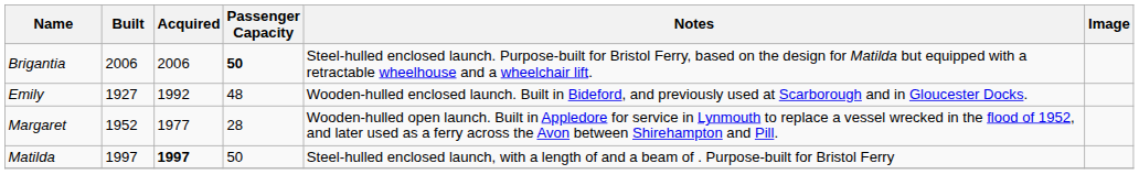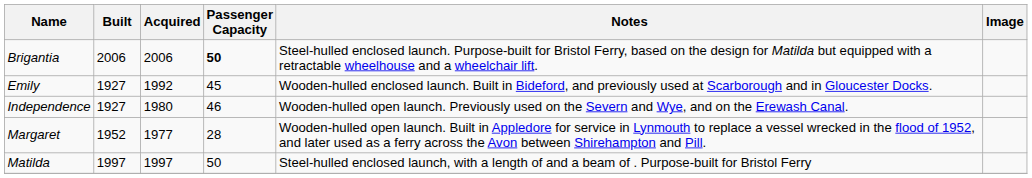 <table class="wikitable sortable">
 <tr>
 <th width="100">Name</th>
 <th width="50">Built</th>
 <th width="50">Acquired</th>
 <th width="50">Passenger Capacity</th>
 <th class="unsortable">Notes</th>
 <th class="unsortable">Image</th>
 </tr>
 <tr ->
 <td><em>Brigantia</em></td>
 <td>2006</td>
 <td>2006</td>
 <td><strong>50</strong></td>
 <td>Steel-hulled enclosed launch. Purpose-built for Bristol Ferry, based on the design for <em>Matilda</em> but equipped with a retractable <a href='#'>wheelhouse</a> and a <a href='#'>wheelchair lift</a>.</td>
 <td></td>
 </tr>
 <tr ->
 <td><em>Emily</em></td>
 <td>1927</td>
 <td>1992</td>
-<td>48</td>
+<td>45</td>
 <td>Wooden-hulled enclosed launch. Built in <a href='#'>Bideford</a>, and previously used at <a href='#'>Scarborough</a> and in <a href='#'>Gloucester Docks</a>.</td>
+<td></td>
+</tr>
+<tr ->
+<td><em>Independence</em></td>
+<td>1927</td>
+<td>1980</td>
+<td>46</td>
+<td>Wooden-hulled open launch. Previously used on the <a href='#'>Severn</a> and <a href='#'>Wye</a>, and on the <a href='#'>Erewash Canal</a>.</td>
 <td></td>
 </tr>
 <tr ->
 <td><em>Margaret</em></td>
 <td>1952</td>
 <td>1977</td>
 <td>28</td>
 <td>Wooden-hulled open launch. Built in <a href='#'>Appledore</a> for service in <a href='#'>Lynmouth</a> to replace a vessel wrecked in the <a href='#'>flood of 1952</a>, and later used as a ferry across the <a href='#'>Avon</a> between <a href='#'>Shirehampton</a> and <a href='#'>Pill</a>.</td>
 <td></td>
 </tr>
 <tr ->
 <td><em>Matilda</em></td>
 <td>1997</td>
-<td><strong>1997</strong></td>
+<td>1997</td>
 <td>50</td>
 <td>Steel-hulled enclosed launch, with a length of  and a beam of . Purpose-built for Bristol Ferry</td>
 <td></td>
 </tr>
 <tr ->
 </tr>
 </table>
